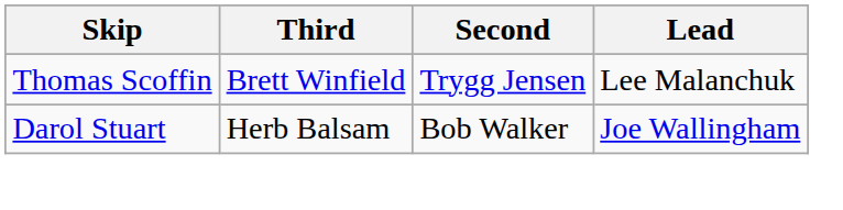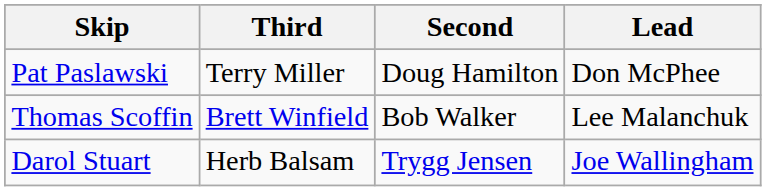 <table class="wikitable">
 <tr>
 <th>Skip</th>
 <th>Third</th>
 <th>Second</th>
 <th>Lead</th>
 </tr>
 <tr>
+<td><a href='#'>Pat Paslawski</a></td>
+<td>Terry Miller</td>
+<td>Doug Hamilton</td>
+<td>Don McPhee</td>
+</tr>
+<tr>
 <td><a href='#'>Thomas Scoffin</a></td>
 <td><a href='#'>Brett Winfield</a></td>
-<td><a href='#'>Trygg Jensen</a></td>
+<td>Bob Walker</td>
 <td>Lee Malanchuk</td>
 </tr>
 <tr>
 <td><a href='#'>Darol Stuart</a></td>
 <td>Herb Balsam</td>
-<td>Bob Walker</td>
+<td><a href='#'>Trygg Jensen</a></td>
 <td><a href='#'>Joe Wallingham</a></td>
 </tr>
 </table>
